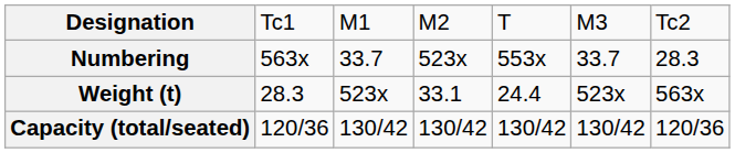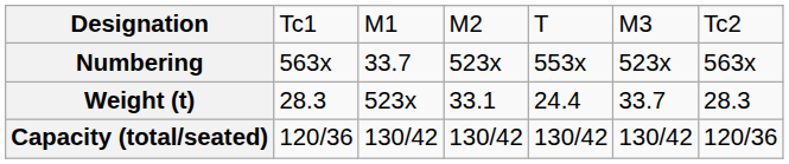 <table class="wikitable">
 <tr>
 <th>Designation</th>
 <td>Tc1</td>
 <td>M1</td>
 <td>M2</td>
 <td>T</td>
 <td>M3</td>
 <td>Tc2</td>
 </tr>
 <tr>
 <th>Numbering</th>
 <td>563x</td>
 <td>33.7</td>
 <td>523x</td>
 <td>553x</td>
-<td>33.7</td>
-<td>28.3</td>
+<td>523x</td>
+<td>563x</td>
 </tr>
 <tr>
 <th>Weight (t)</th>
 <td>28.3</td>
 <td>523x</td>
 <td>33.1</td>
 <td>24.4</td>
-<td>523x</td>
-<td>563x</td>
+<td>33.7</td>
+<td>28.3</td>
 </tr>
 <tr>
 <th>Capacity (total/seated)</th>
 <td>120/36</td>
 <td>130/42</td>
 <td>130/42</td>
 <td>130/42</td>
 <td>130/42</td>
 <td>120/36</td>
 </tr>
 </table>
